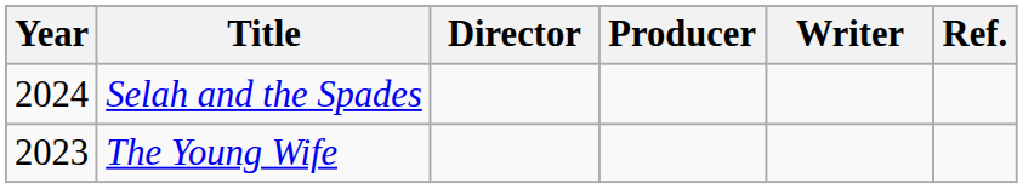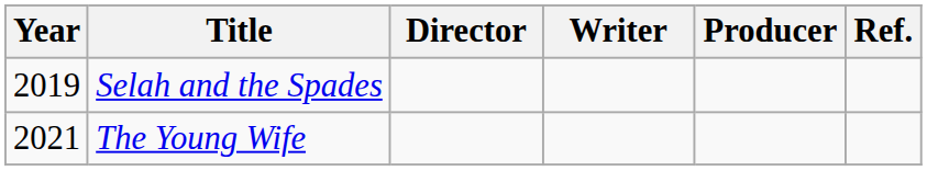 <table class="wikitable">
 <tr>
 <th>Year</th>
 <th>Title</th>
 <th width="65">Director</th>
+<th width="65">Writer</th>
 <th width="65">Producer</th>
-<th width="65">Writer</th>
 <th>Ref.</th>
 </tr>
 <tr>
-<td>2024</td>
+<td>2019</td>
 <td><em><a href='#'>Selah and the Spades</a></em></td>
 <td></td>
 <td></td>
 <td></td>
 <td></td>
 </tr>
 <tr>
-<td>2023</td>
+<td>2021</td>
 <td><em><a href='#'>The Young Wife</a></em></td>
 <td></td>
 <td></td>
 <td></td>
 <td></td>
 </tr>
 </table>
